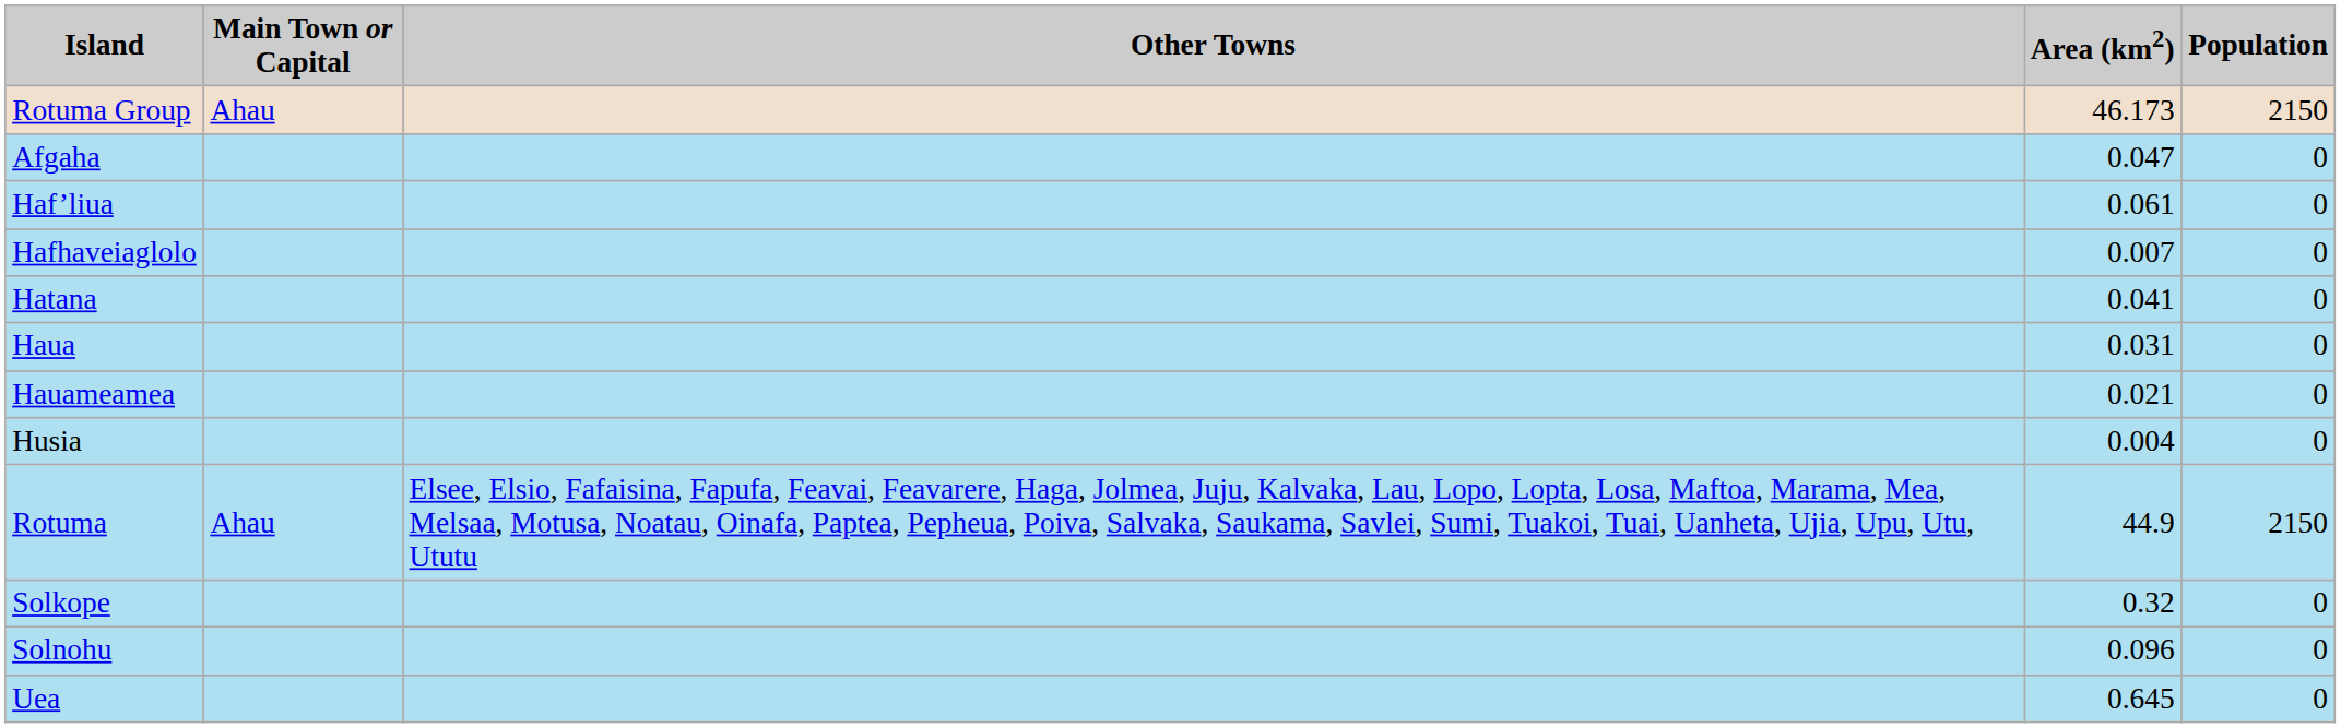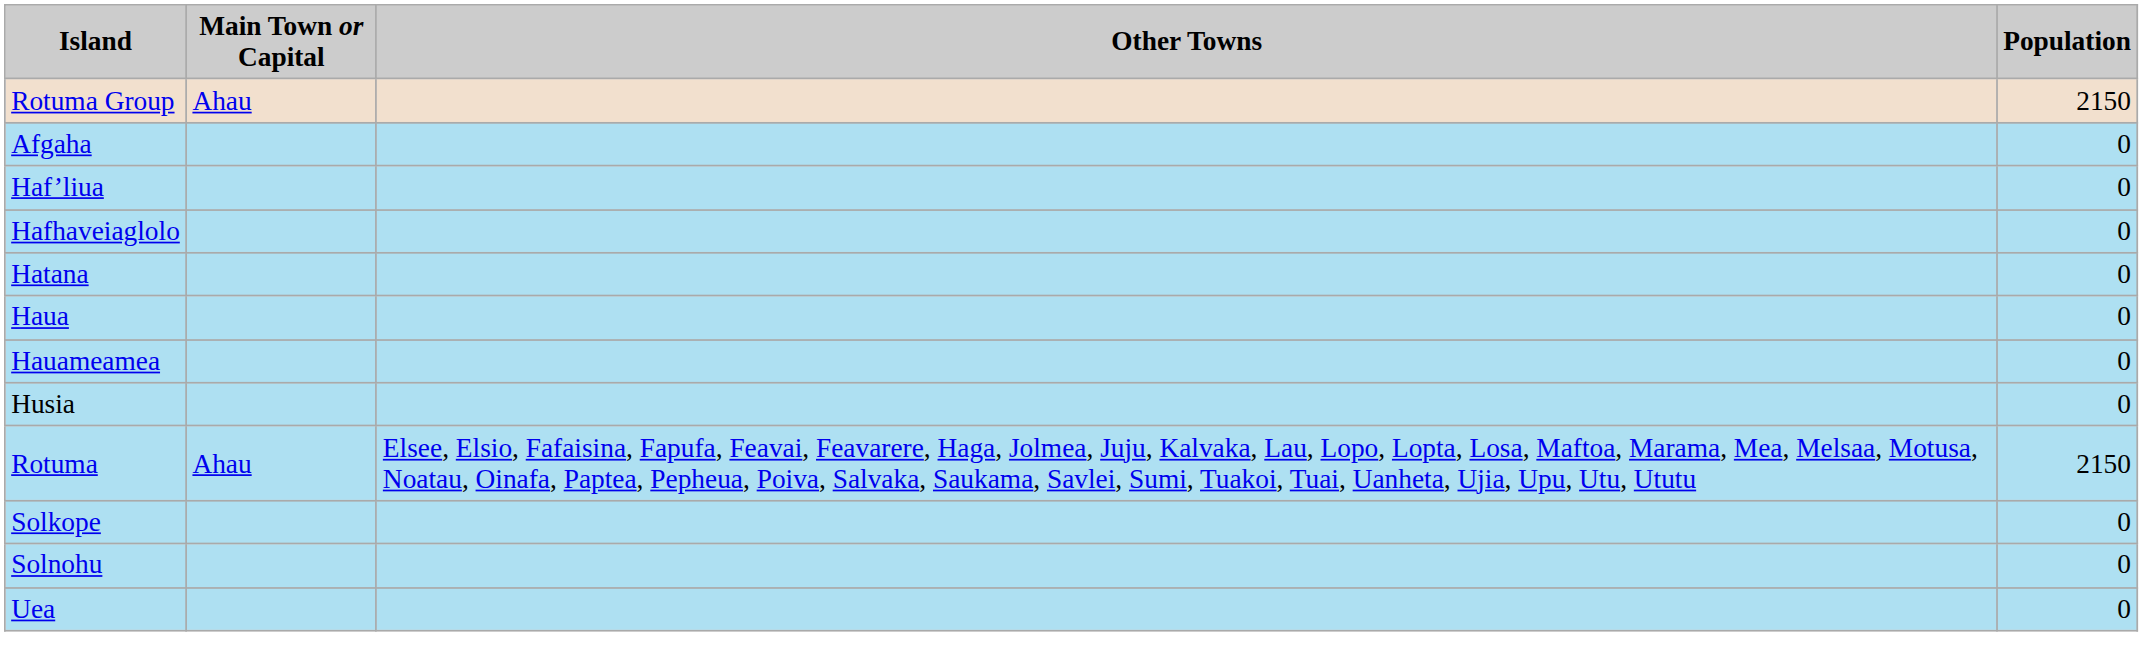 <table class="wikitable sortable">
 <tr>
 <th style="background: #CCC;" class="unsortable">Island</th>
 <th style="background: #CCC;" class="unsortable">Main Town <em>or</em> Capital</th>
 <th style="background: #CCC;" class="unsortable">Other Towns</th>
-<th style="background: #CCC;">Area (km<sup>2</sup>)</th>
 <th style="background: #CCC;">Population</th>
 </tr>
 <tr style="background:#F2E0CE;">
 <td><a href='#'>Rotuma Group</a></td>
 <td><a href='#'>Ahau</a></td>
 <td></td>
-<td align="right">46.173</td>
 <td align="right">2150</td>
 </tr>
 <tr style="background:#AEE0F2;">
 <td><a href='#'>Afgaha</a></td>
 <td></td>
 <td></td>
-<td align="right">0.047</td>
 <td align="right">0</td>
 </tr>
 <tr style="background:#AEE0F2;">
 <td><a href='#'>Haf’liua</a></td>
 <td></td>
 <td></td>
-<td align="right">0.061</td>
 <td align="right">0</td>
 </tr>
 <tr style="background:#AEE0F2;">
 <td><a href='#'>Hafhaveiaglolo</a></td>
 <td></td>
 <td></td>
-<td align="right">0.007</td>
 <td align="right">0</td>
 </tr>
 <tr style="background:#AEE0F2;">
 <td><a href='#'>Hatana</a></td>
 <td></td>
 <td></td>
-<td align="right">0.041</td>
 <td align="right">0</td>
 </tr>
 <tr style="background:#AEE0F2;">
 <td><a href='#'>Haua</a></td>
 <td></td>
 <td></td>
-<td align="right">0.031</td>
 <td align="right">0</td>
 </tr>
 <tr style="background:#AEE0F2;">
 <td><a href='#'>Hauameamea</a></td>
 <td></td>
 <td></td>
-<td align="right">0.021</td>
 <td align="right">0</td>
 </tr>
 <tr style="background:#AEE0F2;">
 <td>Husia</td>
 <td></td>
 <td></td>
-<td align="right">0.004</td>
 <td align="right">0</td>
 </tr>
 <tr style="background:#AEE0F2;">
 <td><a href='#'>Rotuma</a></td>
 <td><a href='#'>Ahau</a></td>
 <td><a href='#'>Elsee</a>, <a href='#'>Elsio</a>, <a href='#'>Fafaisina</a>, <a href='#'>Fapufa</a>, <a href='#'>Feavai</a>, <a href='#'>Feavarere</a>, <a href='#'>Haga</a>, <a href='#'>Jolmea</a>, <a href='#'>Juju</a>, <a href='#'>Kalvaka</a>, <a href='#'>Lau</a>, <a href='#'>Lopo</a>, <a href='#'>Lopta</a>, <a href='#'>Losa</a>, <a href='#'>Maftoa</a>, <a href='#'>Marama</a>, <a href='#'>Mea</a>, <a href='#'>Melsaa</a>, <a href='#'>Motusa</a>, <a href='#'>Noatau</a>, <a href='#'>Oinafa</a>, <a href='#'>Paptea</a>, <a href='#'>Pepheua</a>, <a href='#'>Poiva</a>, <a href='#'>Salvaka</a>, <a href='#'>Saukama</a>, <a href='#'>Savlei</a>, <a href='#'>Sumi</a>, <a href='#'>Tuakoi</a>, <a href='#'>Tuai</a>, <a href='#'>Uanheta</a>, <a href='#'>Ujia</a>, <a href='#'>Upu</a>, <a href='#'>Utu</a>, <a href='#'>Ututu</a></td>
-<td align="right">44.9</td>
 <td align="right">2150</td>
 </tr>
 <tr style="background:#AEE0F2;">
 <td><a href='#'>Solkope</a></td>
 <td></td>
 <td></td>
-<td align="right">0.32</td>
 <td align="right">0</td>
 </tr>
 <tr style="background:#AEE0F2;">
 <td><a href='#'>Solnohu</a></td>
 <td></td>
 <td></td>
-<td align="right">0.096</td>
 <td align="right">0</td>
 </tr>
 <tr style="background:#AEE0F2;">
 <td><a href='#'>Uea</a></td>
 <td></td>
 <td></td>
-<td align="right">0.645</td>
 <td align="right">0</td>
 </tr>
 </table>
